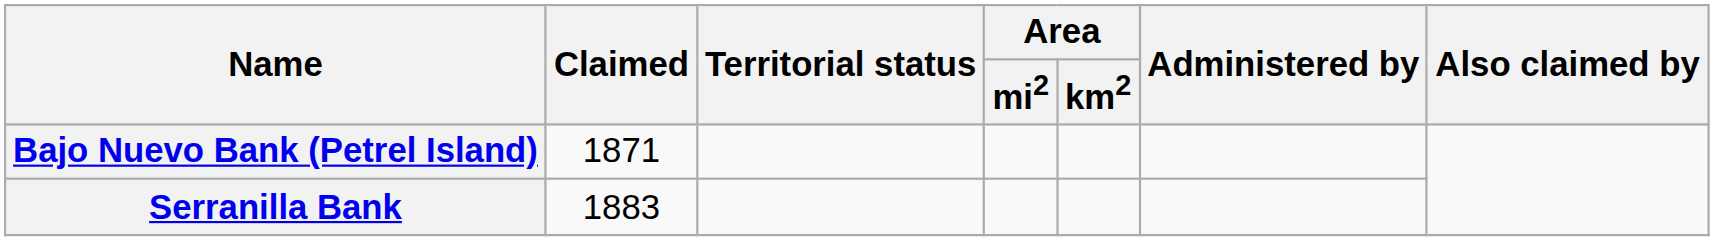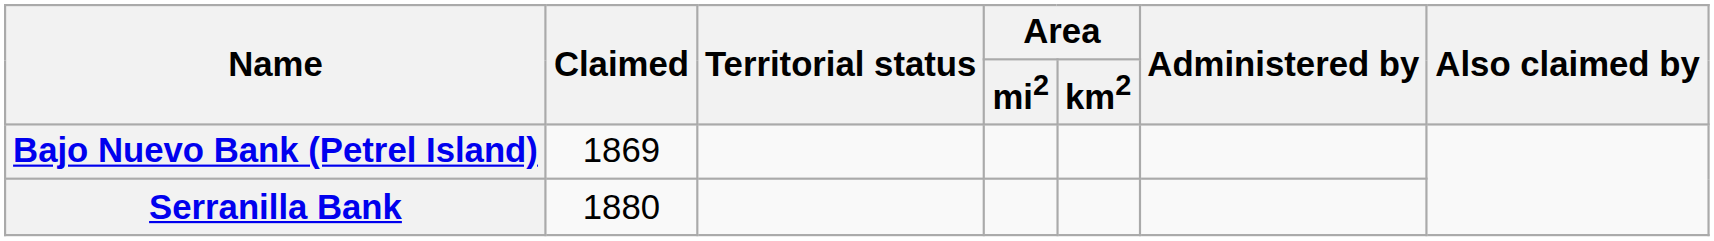 <table class="wikitable sortable plainrowheaders" style="text-align: center;">
 <tr>
 <th scope="col" rowspan=2>Name</th>
 <th scope="col" rowspan=2 data-sort-type="date">Claimed<br></th>
 <th scope="col" rowspan=2>Territorial status</th>
 <th scope="col" colspan=2>Area</th>
 <th scope="col" rowspan=2>Administered by</th>
 <th scope="col" rowspan=2>Also claimed by</th>
 </tr>
 <tr>
 <th scope="col">mi<sup>2</sup></th>
 <th scope="col">km<sup>2</sup></th>
 </tr>
 <tr>
 <th scope="row"><a href='#'>Bajo Nuevo Bank (Petrel Island)</a></th>
-<td>1871</td>
+<td>1869</td>
 <td></td>
 <td></td>
 <td></td>
 <td><br></td>
 </tr>
 <tr>
 <th scope="row"><a href='#'>Serranilla Bank</a></th>
-<td>1883</td>
+<td>1880</td>
 <td></td>
 <td></td>
 <td></td>
 <td><br></td>
 </tr>
 </table>
